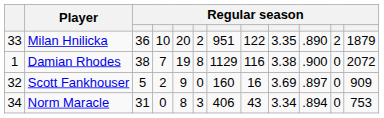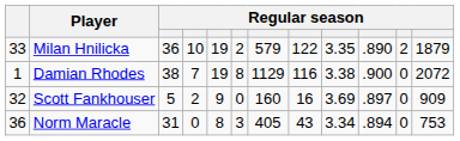 <table class="wikitable plainrowheaders" style="text-align:center;">
 <tr>
 <th scope="col" rowspan="2"></th>
 <th scope="col" rowspan="2">Player</th>
 <th scope=colgroup colspan=10>Regular season</th>
 </tr>
 <tr>
 <th scope="col"></th>
 <th scope="col"></th>
 <th scope="col"></th>
 <th scope="col"></th>
 <th scope="col"></th>
 <th scope="col"></th>
 <th scope="col"></th>
 <th scope="col"></th>
 <th scope="col"></th>
 <th scope="col"></th>
 </tr>
 <tr>
 <td scope="row">33</td>
 <td align="left"><a href='#'>Milan Hnilicka</a></td>
 <td>36</td>
 <td>10</td>
-<td>20</td>
+<td>19</td>
 <td>2</td>
-<td>951</td>
+<td>579</td>
 <td>122</td>
 <td>3.35</td>
 <td>.890</td>
 <td>2</td>
 <td>1879</td>
 </tr>
 <tr>
 <td scope="row">1</td>
 <td align="left"><a href='#'>Damian Rhodes</a></td>
 <td>38</td>
 <td>7</td>
 <td>19</td>
 <td>8</td>
 <td>1129</td>
 <td>116</td>
 <td>3.38</td>
 <td>.900</td>
 <td>0</td>
 <td>2072</td>
 </tr>
 <tr>
 <td scope="row">32</td>
 <td align="left"><a href='#'>Scott Fankhouser</a></td>
 <td>5</td>
 <td>2</td>
 <td>9</td>
 <td>0</td>
 <td>160</td>
 <td>16</td>
 <td>3.69</td>
 <td>.897</td>
 <td>0</td>
 <td>909</td>
 </tr>
 <tr>
-<td scope="row">34</td>
+<td scope="row">36</td>
 <td align="left"><a href='#'>Norm Maracle</a></td>
 <td>31</td>
 <td>0</td>
 <td>8</td>
 <td>3</td>
-<td>406</td>
+<td>405</td>
 <td>43</td>
 <td>3.34</td>
 <td>.894</td>
 <td>0</td>
 <td>753</td>
 </tr>
 </table>
